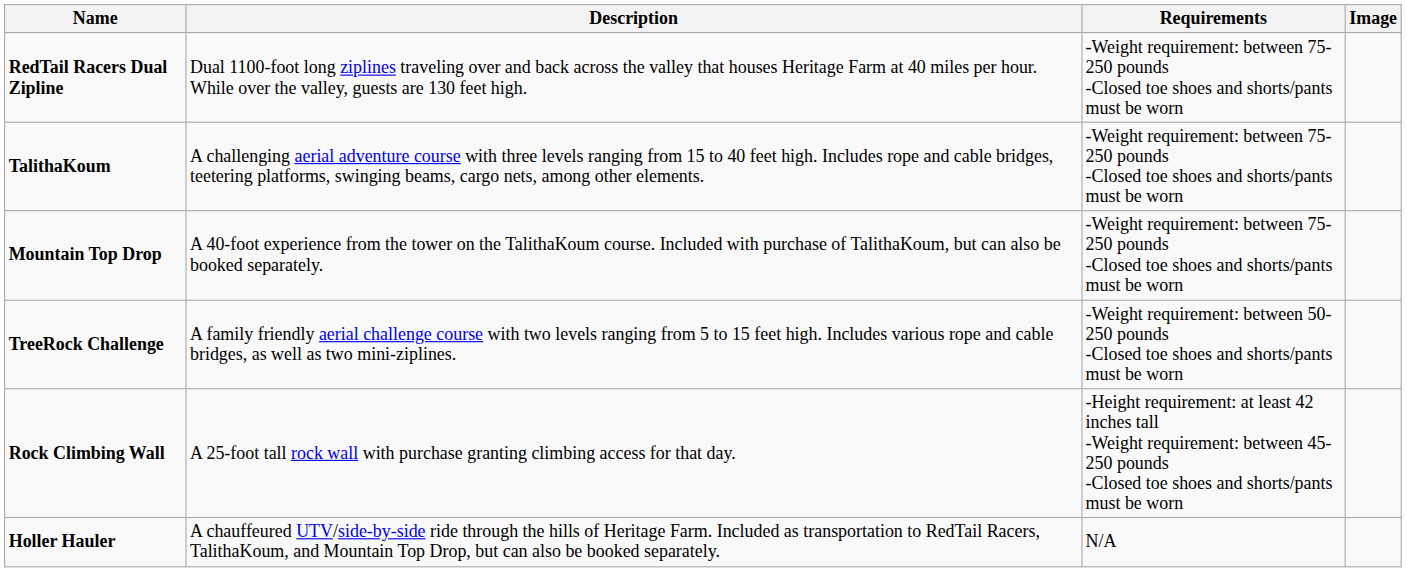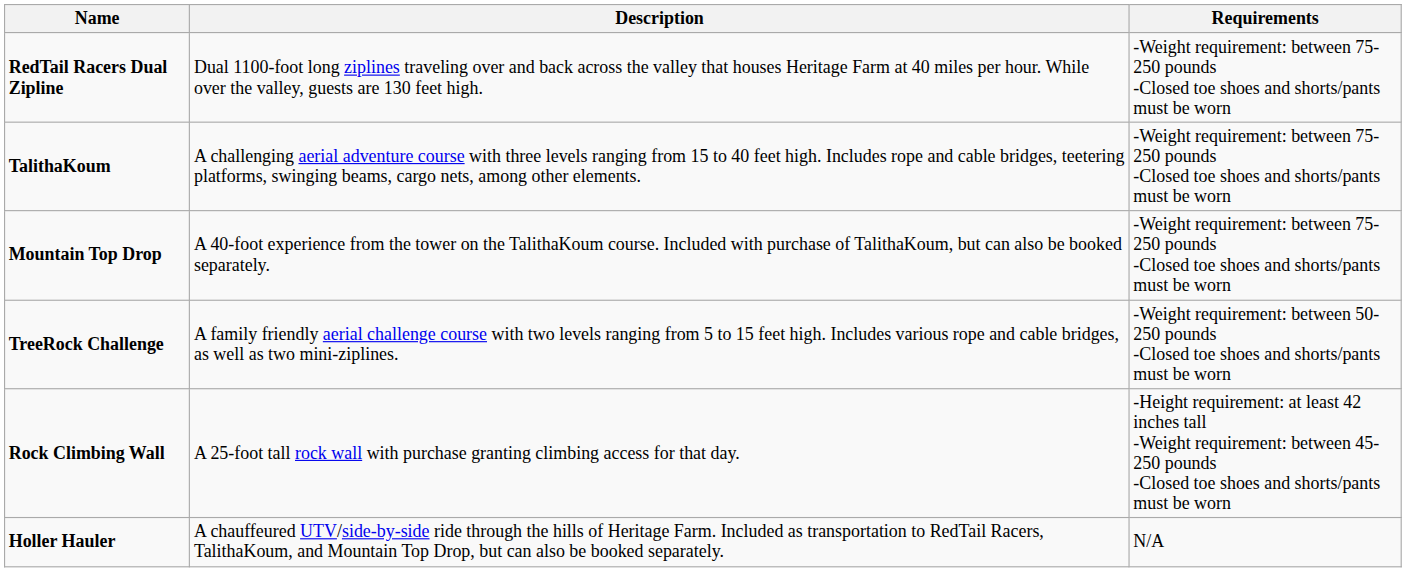 <table class="wikitable">
 <tr>
 <th>Name</th>
 <th>Description</th>
 <th>Requirements</th>
-<th>Image</th>
 </tr>
 <tr>
 <td><strong>RedTail Racers Dual Zipline</strong></td>
 <td>Dual 1100-foot long <a href='#'>ziplines</a> traveling over and back across the valley that houses Heritage Farm at 40 miles per hour. While over the valley, guests are 130 feet high.</td>
 <td>-Weight requirement: between 75-250 pounds<br>-Closed toe shoes and shorts/pants must be worn</td>
-<td></td>
 </tr>
 <tr>
 <td><strong>TalithaKoum</strong></td>
 <td>A challenging <a href='#'>aerial adventure course</a> with three levels ranging from 15 to 40 feet high. Includes rope and cable bridges, teetering platforms, swinging beams, cargo nets, among other elements.</td>
 <td>-Weight requirement: between 75-250 pounds<br>-Closed toe shoes and shorts/pants must be worn</td>
-<td></td>
 </tr>
 <tr>
 <td><strong>Mountain Top Drop</strong></td>
 <td>A 40-foot  experience from the tower on the TalithaKoum course. Included with purchase of TalithaKoum, but can also be booked separately.</td>
 <td>-Weight requirement: between 75-250 pounds<br>-Closed toe shoes and shorts/pants must be worn</td>
-<td></td>
 </tr>
 <tr>
 <td><strong>TreeRock Challenge</strong></td>
 <td>A family friendly <a href='#'>aerial challenge course</a> with two levels ranging from 5 to 15 feet high. Includes various rope and cable bridges, as well as two mini-ziplines.</td>
 <td>-Weight requirement: between 50-250 pounds<br>-Closed toe shoes and shorts/pants must be worn</td>
-<td></td>
 </tr>
 <tr>
 <td><strong>Rock Climbing Wall</strong></td>
 <td>A 25-foot tall <a href='#'>rock wall</a> with purchase granting climbing access for that day.</td>
 <td>-Height requirement: at least 42 inches tall<br>-Weight requirement: between 45-250 pounds<br>-Closed toe shoes and shorts/pants must be worn</td>
-<td></td>
 </tr>
 <tr>
 <td><strong>Holler Hauler</strong></td>
 <td>A chauffeured <a href='#'>UTV</a>/<a href='#'>side-by-side</a> ride through the hills of Heritage Farm. Included as transportation to RedTail Racers, TalithaKoum, and Mountain Top Drop, but can also be booked separately.</td>
 <td>N/A</td>
-<td></td>
 </tr>
 </table>
